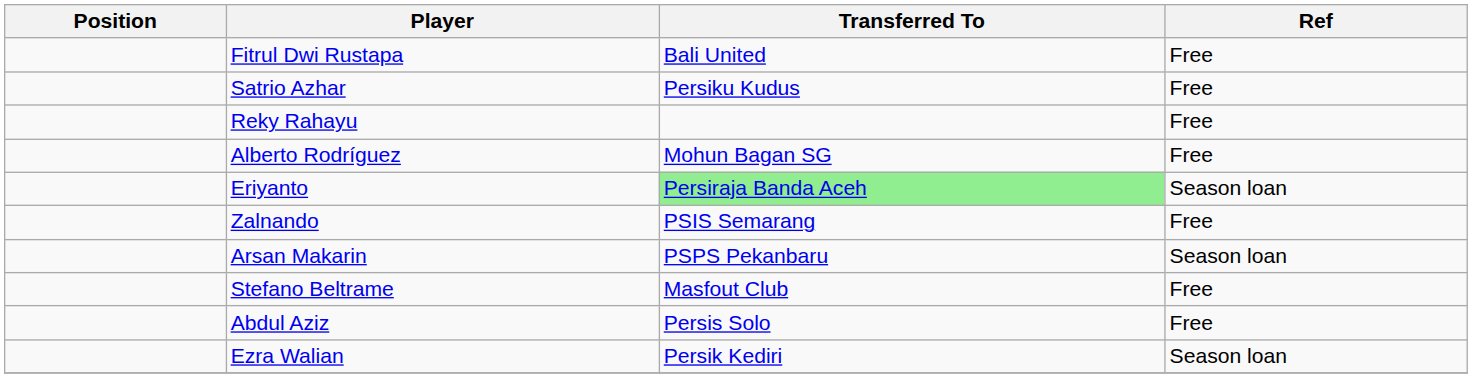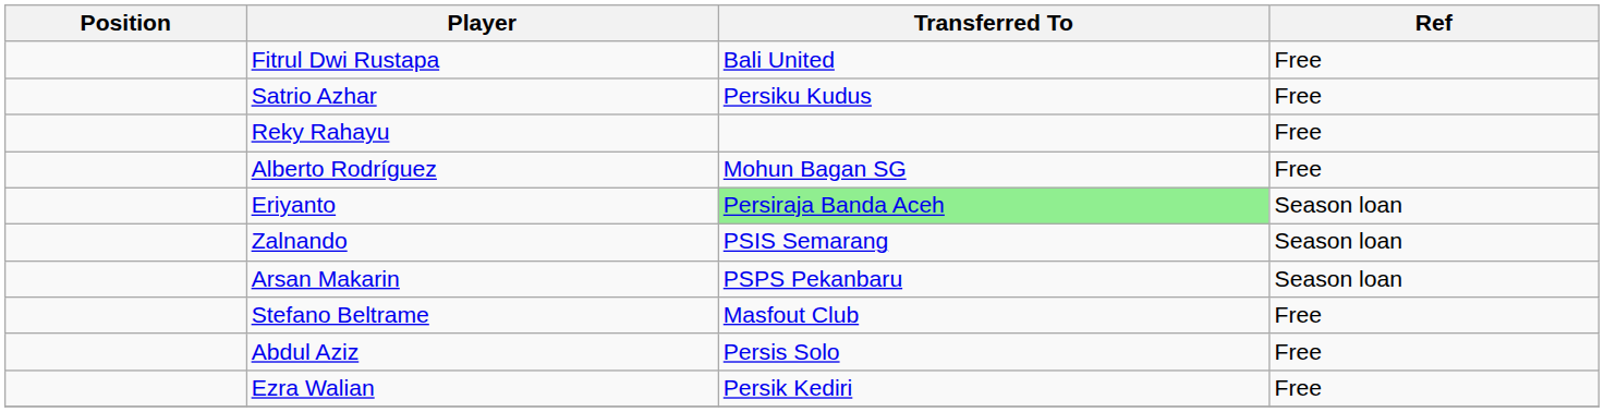 <table class="wikitable sortable" style="width:70%; text-align:center; font-size:100%; text-align:left;">
 <tr>
 <th>Position</th>
 <th>Player</th>
 <th>Transferred To</th>
 <th>Ref</th>
 </tr>
 <tr>
 <td></td>
 <td> <a href='#'>Fitrul Dwi Rustapa</a></td>
 <td> <a href='#'>Bali United</a></td>
 <td>Free </td>
 </tr>
 <tr>
 <td></td>
 <td> <a href='#'>Satrio Azhar</a></td>
 <td> <a href='#'>Persiku Kudus</a></td>
 <td>Free </td>
 </tr>
 <tr>
 <td></td>
 <td> <a href='#'>Reky Rahayu</a></td>
 <td></td>
 <td>Free</td>
 </tr>
 <tr>
 <td></td>
 <td> <a href='#'>Alberto Rodríguez</a></td>
 <td> <a href='#'>Mohun Bagan SG</a></td>
 <td>Free </td>
 </tr>
 <tr>
 <td></td>
 <td> <a href='#'>Eriyanto</a></td>
 <td style="background: lightgreen;"> <a href='#'>Persiraja Banda Aceh</a></td>
 <td>Season loan </td>
 </tr>
 <tr>
 <td></td>
 <td> <a href='#'>Zalnando</a></td>
 <td> <a href='#'>PSIS Semarang</a></td>
-<td>Free </td>
+<td>Season loan </td>
 </tr>
 <tr>
 <td></td>
 <td> <a href='#'>Arsan Makarin</a></td>
 <td> <a href='#'>PSPS Pekanbaru</a></td>
 <td>Season loan </td>
 </tr>
 <tr>
 <td></td>
 <td> <a href='#'>Stefano Beltrame</a></td>
 <td> <a href='#'>Masfout Club</a></td>
 <td>Free  </td>
 </tr>
 <tr>
 <td></td>
 <td> <a href='#'>Abdul Aziz</a></td>
 <td> <a href='#'>Persis Solo</a></td>
 <td>Free</td>
 </tr>
 <tr>
 <td></td>
 <td> <a href='#'>Ezra Walian</a></td>
 <td> <a href='#'>Persik Kediri</a></td>
-<td>Season loan </td>
+<td>Free </td>
 </tr>
 <tr>
 </tr>
 </table>
